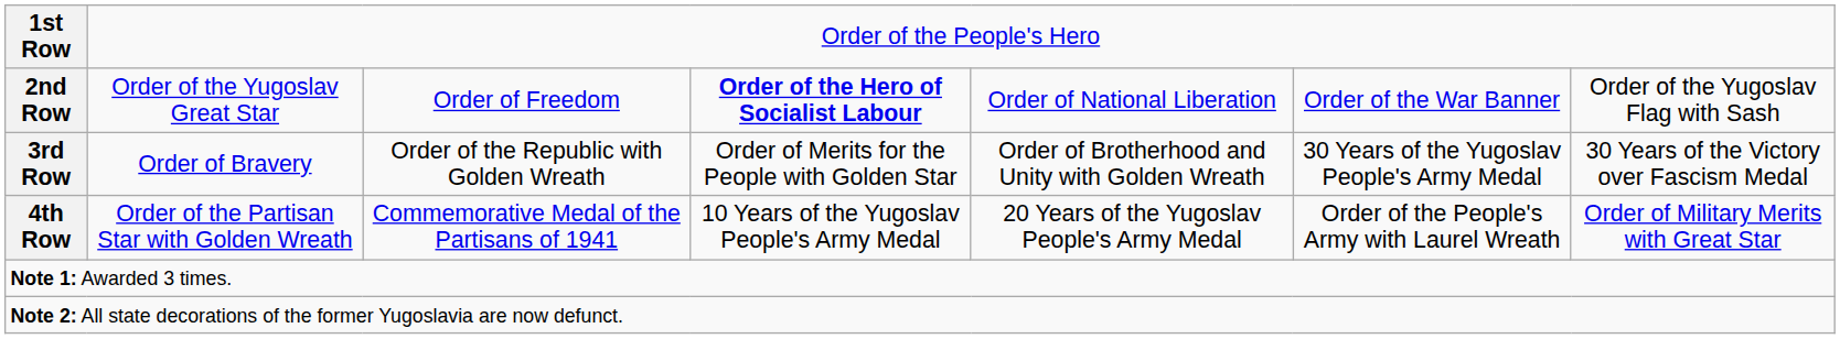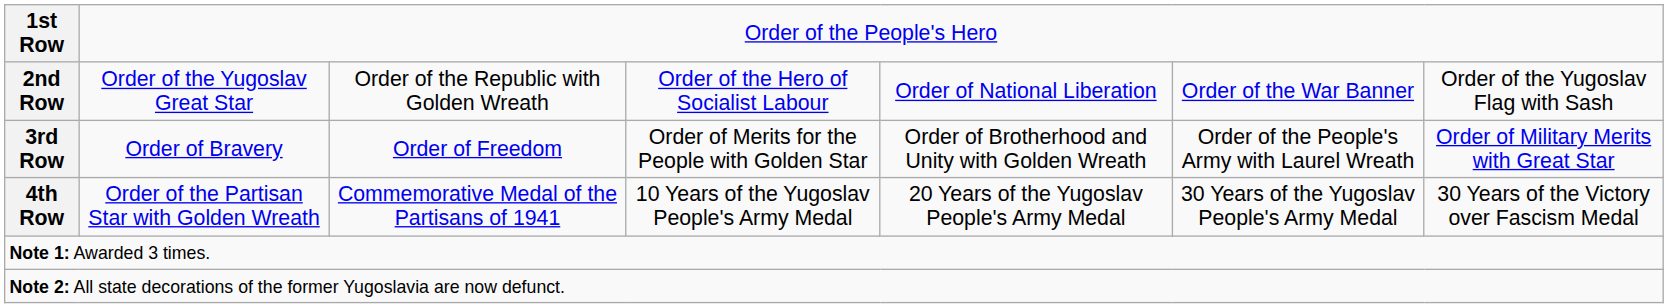 <table class="wikitable" style="text-align: center;">
 <tr>
 <th>1st Row</th>
 <td colspan="6"><a href='#'>Order of the People's Hero</a> </td>
 </tr>
 <tr>
 <th>2nd Row</th>
 <td><a href='#'>Order of the Yugoslav Great Star</a></td>
-<td><a href='#'>Order of Freedom</a></td>
-<td><strong><a href='#'>Order of the Hero of Socialist Labour</a></strong></td>
+<td>Order of the Republic with Golden Wreath</td>
+<td><a href='#'>Order of the Hero of Socialist Labour</a></td>
 <td><a href='#'>Order of National Liberation</a></td>
 <td><a href='#'>Order of the War Banner</a></td>
 <td>Order of the Yugoslav Flag with Sash</td>
 </tr>
 <tr>
 <th>3rd Row</th>
 <td><a href='#'>Order of Bravery</a></td>
-<td>Order of the Republic with Golden Wreath</td>
+<td><a href='#'>Order of Freedom</a></td>
 <td>Order of Merits for the People with Golden Star</td>
 <td>Order of Brotherhood and Unity with Golden Wreath</td>
-<td>30 Years of the Yugoslav People's Army Medal</td>
-<td>30 Years of the Victory over Fascism Medal</td>
+<td>Order of the People's Army with Laurel Wreath</td>
+<td><a href='#'>Order of Military Merits with Great Star</a></td>
 </tr>
 <tr>
 <th>4th Row</th>
 <td><a href='#'>Order of the Partisan Star with Golden Wreath</a></td>
 <td><a href='#'>Commemorative Medal of the Partisans of 1941</a></td>
 <td>10 Years of the Yugoslav People's Army Medal</td>
 <td>20 Years of the Yugoslav People's Army Medal</td>
-<td>Order of the People's Army with Laurel Wreath</td>
-<td><a href='#'>Order of Military Merits with Great Star</a></td>
+<td>30 Years of the Yugoslav People's Army Medal</td>
+<td>30 Years of the Victory over Fascism Medal</td>
 </tr>
 <tr>
 <td style="text-align:left;" colspan="7"><small><strong>Note 1:</strong>  Awarded 3 times.</small></td>
 </tr>
 <tr>
 <td style="text-align:left;" colspan="7"><small><strong>Note 2:</strong>  All state decorations of the former Yugoslavia are now defunct.</small></td>
 </tr>
 </table>
